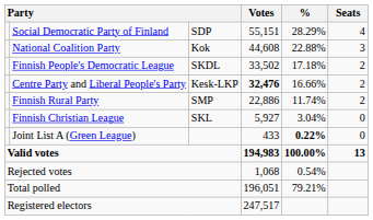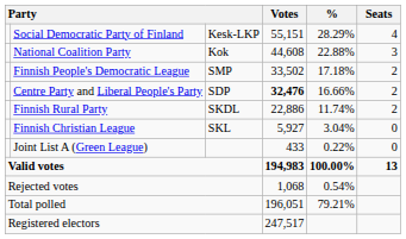 <table class="wikitable" border="1" style="text-align:right;">
 <tr>
 <th style="text-align:left;" colspan=3>Party</th>
 <th align=center width="50">Votes</th>
 <th align=center width="50">%</th>
 <th align=center width="50">Seats</th>
 </tr>
 <tr>
 <td></td>
 <td align=left style="white-space: nowrap;"><a href='#'>Social Democratic Party of Finland</a></td>
-<td align=left>SDP</td>
+<td align=left>Kesk-LKP</td>
 <td>55,151</td>
 <td>28.29%</td>
 <td>4</td>
 </tr>
 <tr>
 <td></td>
 <td align=left><a href='#'>National Coalition Party</a></td>
 <td align=left>Kok</td>
 <td>44,608</td>
 <td>22.88%</td>
 <td>3</td>
 </tr>
 <tr>
 <td></td>
 <td align=left><a href='#'>Finnish People's Democratic League</a></td>
-<td align=left>SKDL</td>
+<td align=left>SMP</td>
 <td>33,502</td>
 <td>17.18%</td>
 <td>2</td>
 </tr>
 <tr>
 <td></td>
 <td align=left><a href='#'>Centre Party</a> and <a href='#'>Liberal People's Party</a></td>
-<td align=left>Kesk-LKP</td>
+<td align=left>SDP</td>
 <td><strong>32,476</strong></td>
 <td>16.66%</td>
 <td>2</td>
 </tr>
 <tr>
 <td></td>
 <td align=left><a href='#'>Finnish Rural Party</a></td>
-<td align=left>SMP</td>
+<td align=left>SKDL</td>
 <td>22,886</td>
 <td>11.74%</td>
 <td>2</td>
 </tr>
 <tr>
 <td></td>
 <td align=left><a href='#'>Finnish Christian League</a></td>
 <td align=left>SKL</td>
 <td>5,927</td>
 <td>3.04%</td>
 <td>0</td>
 </tr>
 <tr>
 <td></td>
 <td align=left>Joint List A (<a href='#'>Green League</a>)</td>
 <td align=left></td>
 <td>433</td>
-<td><strong>0.22%</strong></td>
+<td>0.22%</td>
 <td>0</td>
 </tr>
 <tr style="font-weight:bold">
 <td align=left colspan=3>Valid votes</td>
 <td>194,983</td>
 <td>100.00%</td>
 <td>13</td>
 </tr>
 <tr>
 <td align=left colspan=3>Rejected votes</td>
 <td>1,068</td>
 <td>0.54%</td>
 <td></td>
 </tr>
 <tr>
 <td align=left colspan=3>Total polled</td>
 <td>196,051</td>
 <td>79.21%</td>
 <td></td>
 </tr>
 <tr>
 <td align=left colspan=3>Registered electors</td>
 <td>247,517</td>
 <td></td>
 <td></td>
 </tr>
 </table>
